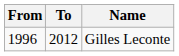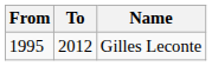 <table class="wikitable">
 <tr>
 <th>From</th>
 <th>To</th>
 <th>Name</th>
 </tr>
 <tr>
-<td>1996</td>
+<td>1995</td>
 <td>2012</td>
 <td>Gilles Leconte</td>
 </tr>
 </table>
